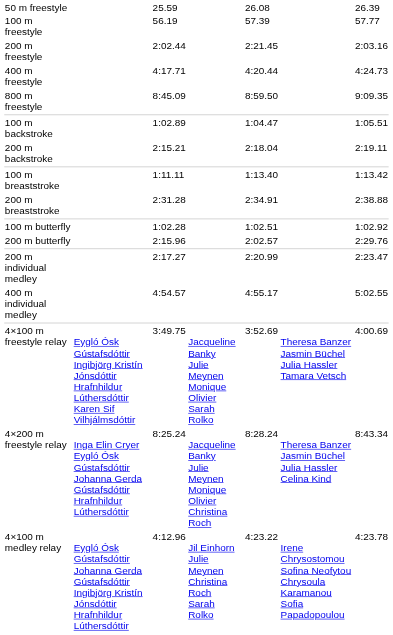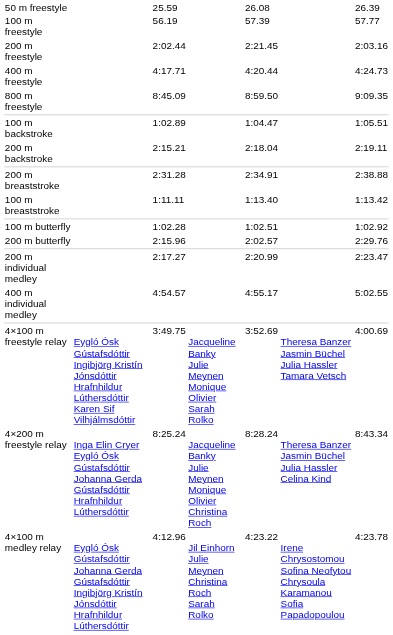 <table>
 <tr valign="top">
 <td>50 m freestyle</td>
 <td></td>
 <td>25.59</td>
 <td></td>
 <td>26.08</td>
 <td></td>
 <td>26.39</td>
 </tr>
 <tr valign="top">
 <td>100 m freestyle</td>
 <td></td>
 <td>56.19</td>
 <td></td>
 <td>57.39</td>
 <td></td>
 <td>57.77</td>
 </tr>
 <tr valign="top">
 <td>200 m freestyle</td>
 <td></td>
 <td>2:02.44</td>
 <td></td>
 <td>2:21.45</td>
 <td></td>
 <td>2:03.16</td>
 </tr>
 <tr valign="top">
 <td>400 m freestyle</td>
 <td></td>
 <td>4:17.71</td>
 <td></td>
 <td>4:20.44</td>
 <td></td>
 <td>4:24.73</td>
 </tr>
 <tr valign="top">
 <td>800 m freestyle</td>
 <td></td>
 <td>8:45.09</td>
 <td></td>
 <td>8:59.50</td>
 <td></td>
 <td>9:09.35</td>
 </tr>
 <tr bgcolor=#DDDDDD>
 <td colspan=7></td>
 </tr>
 <tr valign="top">
 <td>100 m backstroke</td>
 <td></td>
 <td>1:02.89</td>
 <td></td>
 <td>1:04.47</td>
 <td></td>
 <td>1:05.51</td>
 </tr>
 <tr valign="top">
 <td>200 m backstroke</td>
 <td></td>
 <td>2:15.21</td>
 <td></td>
 <td>2:18.04</td>
 <td></td>
 <td>2:19.11</td>
 </tr>
 <tr bgcolor=#DDDDDD>
 <td colspan=7></td>
 </tr>
 <tr valign="top">
+<td>200 m breaststroke</td>
+<td></td>
+<td>2:31.28</td>
+<td></td>
+<td>2:34.91</td>
+<td></td>
+<td>2:38.88</td>
+</tr>
+<tr valign="top">
 <td>100 m breaststroke</td>
 <td></td>
 <td>1:11.11</td>
 <td></td>
 <td>1:13.40</td>
 <td></td>
 <td>1:13.42</td>
-</tr>
-<tr valign="top">
-<td>200 m breaststroke</td>
-<td></td>
-<td>2:31.28</td>
-<td></td>
-<td>2:34.91</td>
-<td></td>
-<td>2:38.88</td>
 </tr>
 <tr bgcolor=#DDDDDD>
 <td colspan=7></td>
 </tr>
 <tr valign="top">
 <td>100 m butterfly</td>
 <td></td>
 <td>1:02.28</td>
 <td></td>
 <td>1:02.51</td>
 <td></td>
 <td>1:02.92</td>
 </tr>
 <tr valign="top">
 <td>200 m butterfly</td>
 <td></td>
 <td>2:15.96</td>
 <td></td>
 <td>2:02.57</td>
 <td></td>
 <td>2:29.76</td>
 </tr>
 <tr bgcolor=#DDDDDD>
 <td colspan=7></td>
 </tr>
 <tr valign="top">
 <td>200 m individual medley</td>
 <td></td>
 <td>2:17.27</td>
 <td></td>
 <td>2:20.99</td>
 <td></td>
 <td>2:23.47</td>
 </tr>
 <tr valign="top">
 <td>400 m individual medley</td>
 <td></td>
 <td>4:54.57</td>
 <td></td>
 <td>4:55.17</td>
 <td></td>
 <td>5:02.55</td>
 </tr>
 <tr bgcolor=#DDDDDD>
 <td colspan=7></td>
 </tr>
 <tr valign="top">
 <td>4×100 m freestyle relay</td>
 <td><br><a href='#'>Eygló Ósk Gústafsdóttir</a><br><a href='#'>Ingibjörg Kristín Jónsdóttir</a><br><a href='#'>Hrafnhildur Lúthersdóttir</a><br><a href='#'>Karen Sif Vilhjálmsdóttir</a></td>
 <td>3:49.75</td>
 <td><br><a href='#'>Jacqueline Banky</a><br><a href='#'>Julie Meynen</a><br><a href='#'>Monique Olivier</a><br><a href='#'>Sarah Rolko</a></td>
 <td>3:52.69</td>
 <td><br><a href='#'>Theresa Banzer</a><br><a href='#'>Jasmin Büchel</a><br><a href='#'>Julia Hassler</a><br><a href='#'>Tamara Vetsch</a></td>
 <td>4:00.69</td>
 </tr>
 <tr valign="top">
 <td>4×200 m freestyle relay</td>
 <td><br><a href='#'>Inga Elin Cryer</a><br><a href='#'>Eygló Ósk Gústafsdóttir</a><br><a href='#'>Johanna Gerda Gústafsdóttir</a><br><a href='#'>Hrafnhildur Lúthersdóttir</a></td>
 <td>8:25.24</td>
 <td><br><a href='#'>Jacqueline Banky</a><br><a href='#'>Julie Meynen</a><br><a href='#'>Monique Olivier</a><br><a href='#'>Christina Roch</a></td>
 <td>8:28.24</td>
 <td><br><a href='#'>Theresa Banzer</a><br><a href='#'>Jasmin Büchel</a><br><a href='#'>Julia Hassler</a><br><a href='#'>Celina Kind</a></td>
 <td>8:43.34</td>
 </tr>
 <tr valign="top">
 <td>4×100 m medley relay</td>
 <td><br><a href='#'>Eygló Ósk Gústafsdóttir</a><br><a href='#'>Johanna Gerda Gústafsdóttir</a><br><a href='#'>Ingibjörg Kristín Jónsdóttir</a><br><a href='#'>Hrafnhildur Lúthersdóttir</a></td>
 <td>4:12.96</td>
 <td><br><a href='#'>Jil Einhorn</a><br><a href='#'>Julie Meynen</a><br><a href='#'>Christina Roch</a><br><a href='#'>Sarah Rolko</a></td>
 <td>4:23.22</td>
 <td><br><a href='#'>Irene Chrysostomou</a><br><a href='#'>Sofina Neofytou</a><br><a href='#'>Chrysoula Karamanou</a><br><a href='#'>Sofia Papadopoulou</a></td>
 <td>4:23.78</td>
 </tr>
 </table>
